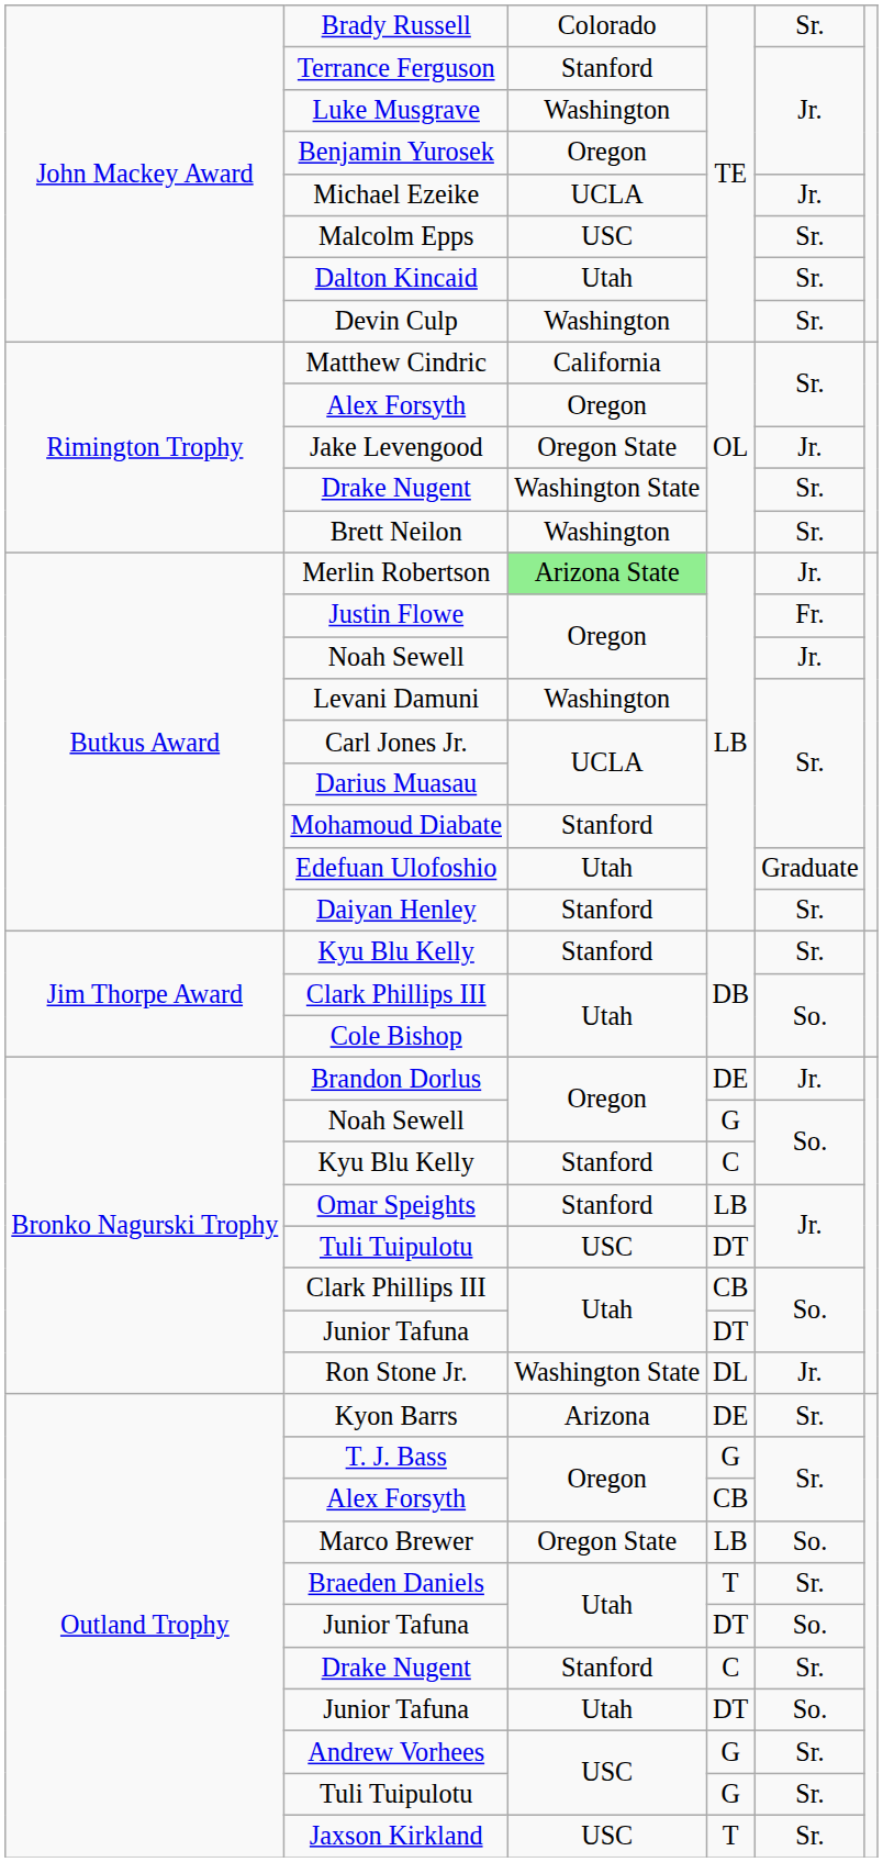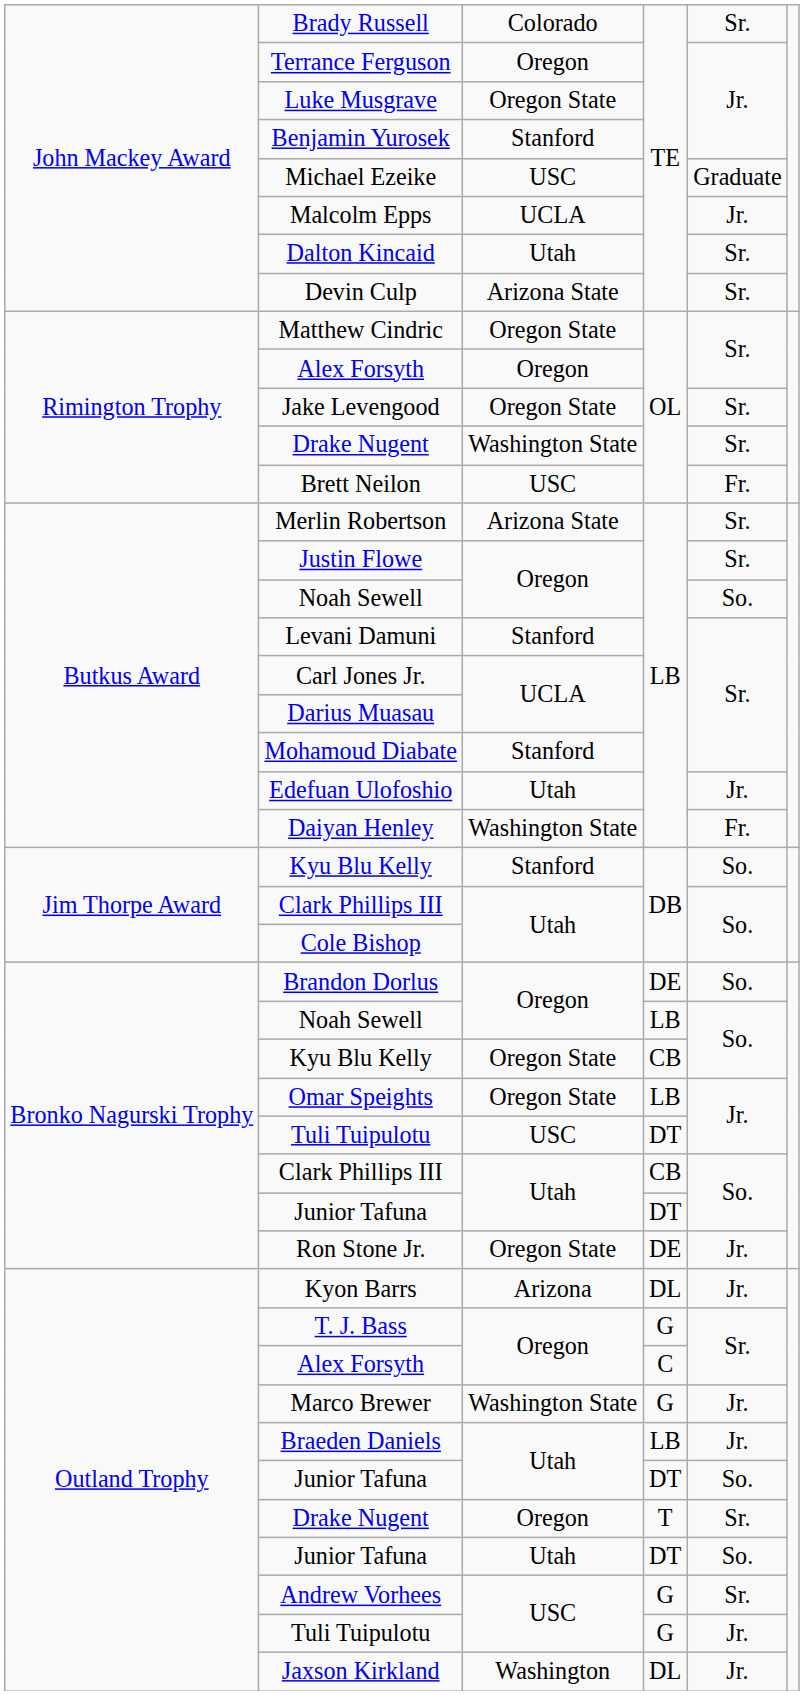 <table class="wikitable" style="text-align:center;">
 <tr>
 <td rowspan=8><a href='#'>John Mackey Award</a></td>
 <td><a href='#'>Brady Russell</a></td>
 <td>Colorado</td>
 <td rowspan=8>TE</td>
 <td>Sr.</td>
 <td rowspan=8></td>
 </tr>
 <tr>
 <td><a href='#'>Terrance Ferguson</a></td>
-<td>Stanford</td>
+<td>Oregon</td>
 <td rowspan=3>Jr.</td>
 </tr>
 <tr>
 <td><a href='#'>Luke Musgrave</a></td>
-<td>Washington</td>
+<td>Oregon State</td>
 </tr>
 <tr>
 <td><a href='#'>Benjamin Yurosek</a></td>
-<td>Oregon</td>
+<td>Stanford</td>
 </tr>
 <tr>
 <td>Michael Ezeike</td>
-<td>UCLA</td>
-<td> Jr.</td>
+<td>USC</td>
+<td> Graduate</td>
 </tr>
 <tr>
 <td>Malcolm Epps</td>
-<td>USC</td>
-<td> Sr.</td>
+<td>UCLA</td>
+<td>Jr.</td>
 </tr>
 <tr>
 <td><a href='#'>Dalton Kincaid</a></td>
 <td>Utah</td>
 <td>Sr.</td>
 </tr>
 <tr>
 <td>Devin Culp</td>
-<td>Washington</td>
+<td>Arizona State</td>
 <td>Sr.</td>
 </tr>
 <tr>
 <td rowspan=5><a href='#'>Rimington Trophy</a></td>
 <td>Matthew Cindric</td>
-<td>California</td>
+<td>Oregon State</td>
 <td rowspan=5>OL</td>
 <td rowspan=2>Sr.</td>
 <td rowspan=5></td>
 </tr>
 <tr>
 <td><a href='#'>Alex Forsyth</a></td>
 <td>Oregon</td>
 </tr>
 <tr>
 <td>Jake Levengood</td>
 <td>Oregon State</td>
-<td> Jr.</td>
+<td> Sr.</td>
 </tr>
 <tr>
 <td><a href='#'>Drake Nugent</a></td>
 <td>Washington State</td>
 <td>Sr.</td>
 </tr>
 <tr>
 <td>Brett Neilon</td>
-<td>Washington</td>
-<td> Sr.</td>
+<td>USC</td>
+<td> Fr.</td>
 </tr>
 <tr>
 <td rowspan=9><a href='#'>Butkus Award</a></td>
 <td>Merlin Robertson</td>
-<td style="background: lightgreen;">Arizona State</td>
+<td>Arizona State</td>
 <td rowspan=9>LB</td>
-<td>Jr.</td>
+<td>Sr.</td>
 <td rowspan=9></td>
 </tr>
 <tr>
 <td><a href='#'>Justin Flowe</a></td>
 <td rowspan=2>Oregon</td>
-<td> Fr.</td>
+<td> Sr.</td>
 </tr>
 <tr>
 <td>Noah Sewell</td>
-<td> Jr.</td>
+<td>So.</td>
 </tr>
 <tr>
 <td>Levani Damuni</td>
-<td>Washington</td>
+<td>Stanford</td>
 <td rowspan=4>Sr.</td>
 </tr>
 <tr>
 <td>Carl Jones Jr.</td>
 <td rowspan=2>UCLA</td>
 </tr>
 <tr>
 <td><a href='#'>Darius Muasau</a></td>
 </tr>
 <tr>
 <td><a href='#'>Mohamoud Diabate</a></td>
 <td>Stanford</td>
 </tr>
 <tr>
 <td><a href='#'>Edefuan Ulofoshio</a></td>
 <td>Utah</td>
-<td> Graduate</td>
+<td> Jr.</td>
 </tr>
 <tr>
 <td><a href='#'>Daiyan Henley</a></td>
-<td>Stanford</td>
-<td>Sr.</td>
+<td>Washington State</td>
+<td> Fr.</td>
 </tr>
 <tr>
 <td rowspan=3><a href='#'>Jim Thorpe Award</a></td>
 <td><a href='#'>Kyu Blu Kelly</a></td>
 <td>Stanford</td>
 <td rowspan=3>DB</td>
-<td>Sr.</td>
+<td>So.</td>
 <td rowspan=3></td>
 </tr>
 <tr>
 <td><a href='#'>Clark Phillips III</a></td>
 <td rowspan=2>Utah</td>
 <td rowspan=2>So.</td>
 </tr>
 <tr>
 <td><a href='#'>Cole Bishop</a></td>
 </tr>
 <tr>
 <td rowspan=8><a href='#'>Bronko Nagurski Trophy</a></td>
 <td><a href='#'>Brandon Dorlus</a></td>
 <td rowspan=2>Oregon</td>
 <td>DE</td>
-<td>Jr.</td>
+<td>So.</td>
 <td rowspan=8></td>
 </tr>
 <tr>
 <td>Noah Sewell</td>
-<td>G</td>
+<td>LB</td>
 <td rowspan=2>So.</td>
 </tr>
 <tr>
 <td>Kyu Blu Kelly</td>
-<td>Stanford</td>
-<td>C</td>
+<td>Oregon State</td>
+<td>CB</td>
 </tr>
 <tr>
 <td><a href='#'>Omar Speights</a></td>
-<td>Stanford</td>
+<td>Oregon State</td>
 <td>LB</td>
 <td rowspan=2>Jr.</td>
 </tr>
 <tr>
 <td><a href='#'>Tuli Tuipulotu</a></td>
 <td>USC</td>
 <td>DT</td>
 </tr>
 <tr>
 <td>Clark Phillips III</td>
 <td rowspan=2>Utah</td>
 <td>CB</td>
 <td rowspan=2>So.</td>
 </tr>
 <tr>
 <td>Junior Tafuna</td>
 <td>DT</td>
 </tr>
 <tr>
 <td>Ron Stone Jr.</td>
-<td>Washington State</td>
-<td>DL</td>
+<td>Oregon State</td>
+<td>DE</td>
 <td> Jr.</td>
 </tr>
 <tr>
 <td rowspan=11><a href='#'>Outland Trophy</a></td>
 <td>Kyon Barrs</td>
 <td>Arizona</td>
-<td>DE</td>
-<td>Sr.</td>
+<td>DL</td>
+<td>Jr.</td>
 <td rowspan=11></td>
 </tr>
 <tr>
 <td><a href='#'>T. J. Bass</a></td>
 <td rowspan=2>Oregon</td>
 <td>G</td>
 <td rowspan=2>Sr.</td>
 </tr>
 <tr>
 <td><a href='#'>Alex Forsyth</a></td>
-<td>CB</td>
+<td>C</td>
 </tr>
 <tr>
 <td>Marco Brewer</td>
-<td>Oregon State</td>
-<td>LB</td>
-<td>So.</td>
+<td>Washington State</td>
+<td>G</td>
+<td> Jr.</td>
 </tr>
 <tr>
 <td><a href='#'>Braeden Daniels</a></td>
 <td rowspan=2>Utah</td>
-<td>T</td>
-<td>Sr.</td>
+<td>LB</td>
+<td>Jr.</td>
 </tr>
 <tr>
 <td>Junior Tafuna</td>
 <td>DT</td>
 <td>So.</td>
 </tr>
 <tr>
 <td><a href='#'>Drake Nugent</a></td>
-<td>Stanford</td>
-<td>C</td>
+<td>Oregon</td>
+<td>T</td>
 <td>Sr.</td>
 </tr>
 <tr>
 <td>Junior Tafuna</td>
 <td>Utah</td>
 <td>DT</td>
 <td>So.</td>
 </tr>
 <tr>
 <td><a href='#'>Andrew Vorhees</a></td>
 <td rowspan=2>USC</td>
 <td>G</td>
 <td> Sr.</td>
 </tr>
 <tr>
 <td>Tuli Tuipulotu</td>
 <td>G</td>
-<td>Sr.</td>
+<td>Jr.</td>
 </tr>
 <tr>
 <td><a href='#'>Jaxson Kirkland</a></td>
-<td>USC</td>
-<td>T</td>
-<td>Sr.</td>
+<td>Washington</td>
+<td>DL</td>
+<td> Jr.</td>
 </tr>
 <tr>
 </tr>
 </table>
